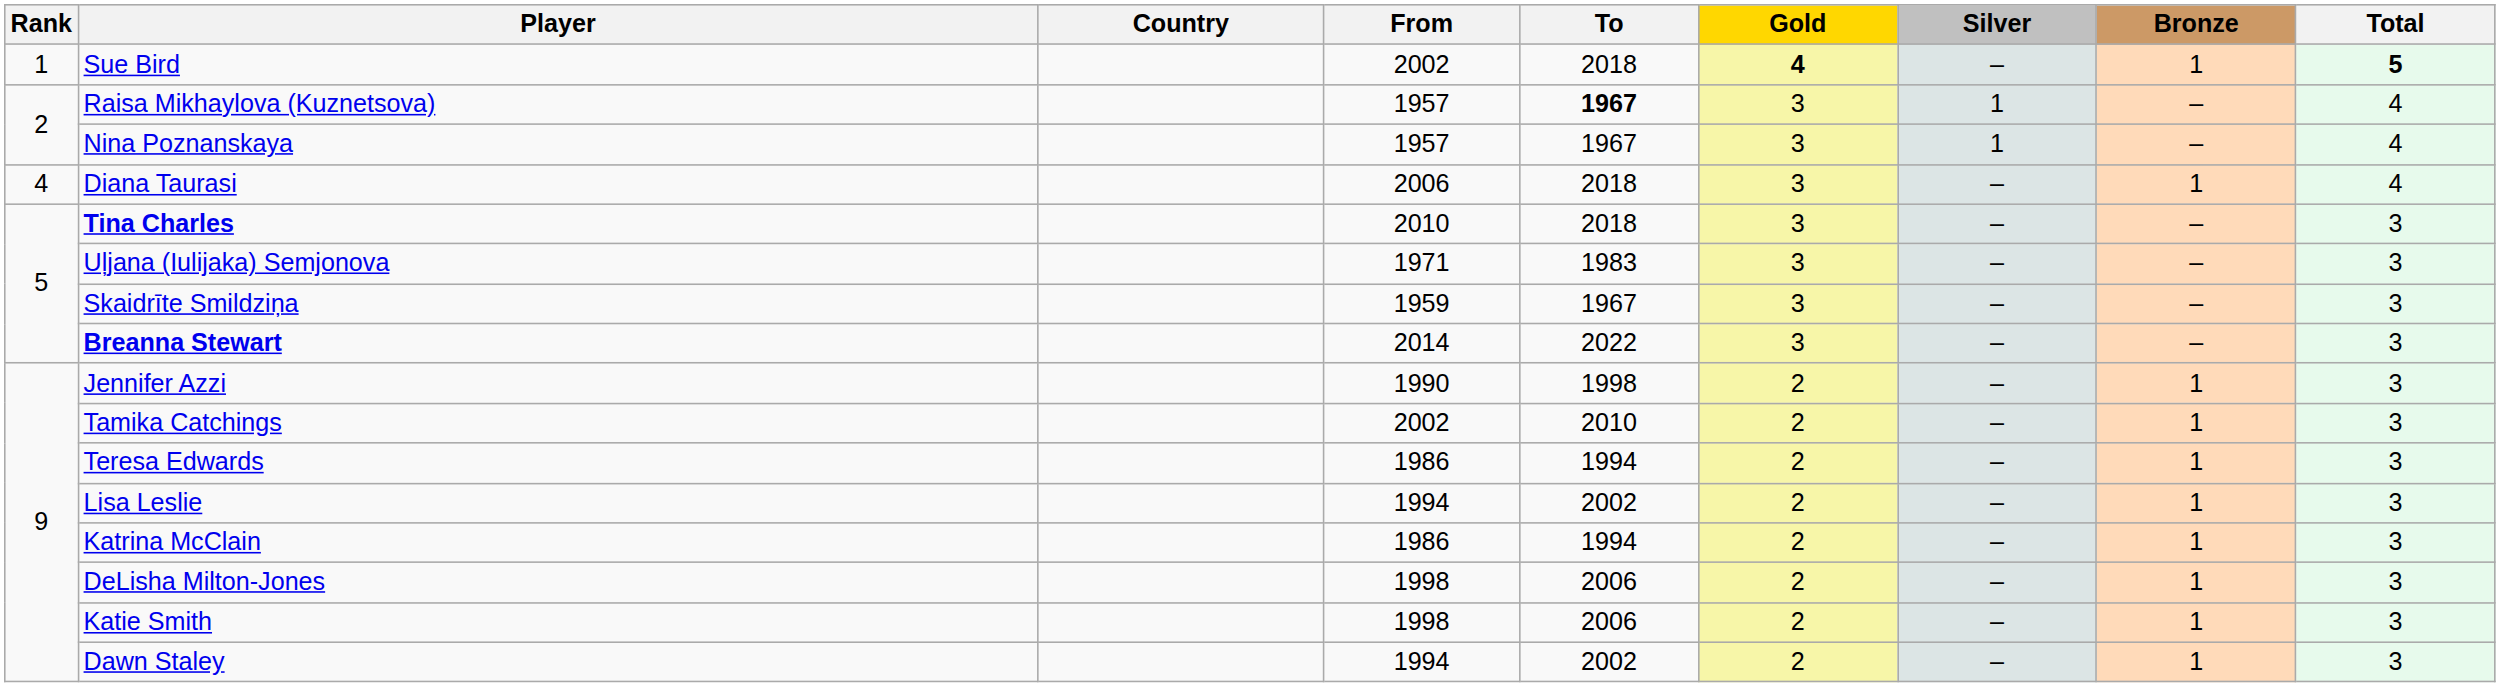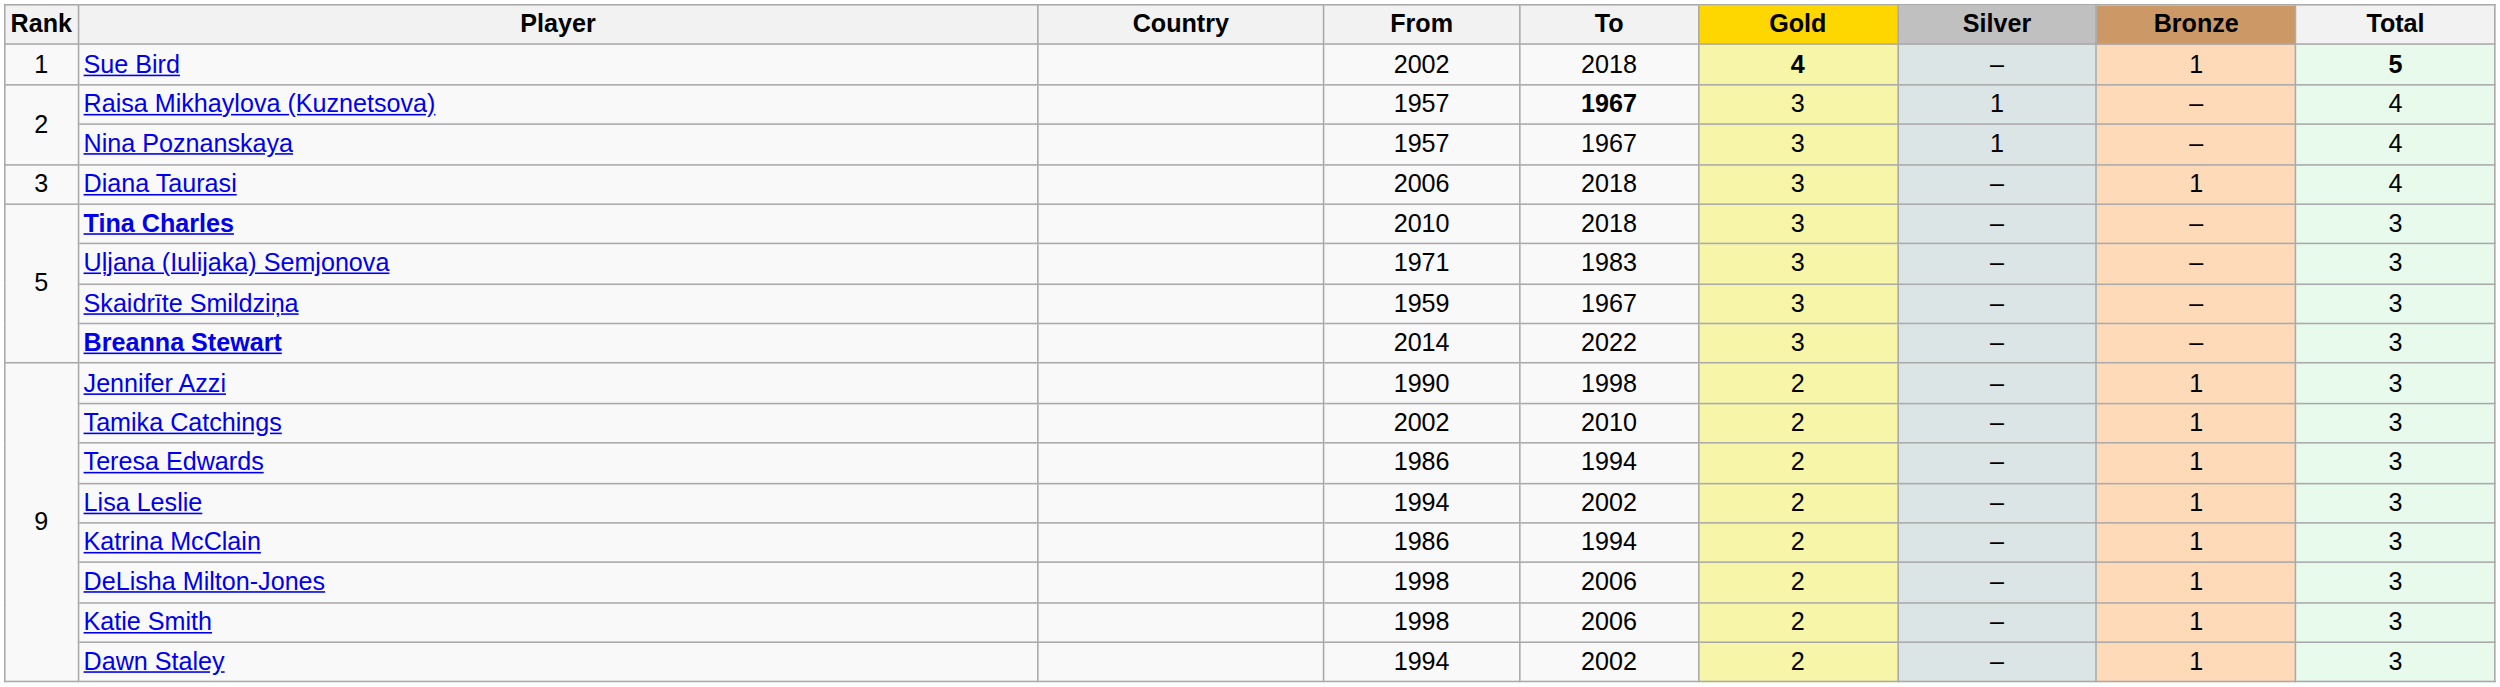 <table class="wikitable plainrowheaders" width=80% style="text-align:center;">
 <tr style="background-color:#EDEDED;">
 <th class="hintergrundfarbe5" style="width:1em">Rank</th>
 <th class="hintergrundfarbe5">Player</th>
 <th class="hintergrundfarbe5">Country</th>
 <th class="hintergrundfarbe5">From</th>
 <th class="hintergrundfarbe5">To</th>
 <th style="background:    gold; width:8%">Gold</th>
 <th style="background:  silver; width:8%">Silver</th>
 <th style="background: #CC9966; width:8%">Bronze</th>
 <th class="hintergrundfarbe5" style="width:8%">Total</th>
 </tr>
 <tr>
 <td>1</td>
 <td align="left"><a href='#'>Sue Bird</a></td>
 <td align="left"></td>
 <td>2002</td>
 <td>2018</td>
 <td bgcolor="#f7f6a8"><strong>4</strong></td>
 <td bgcolor="#dce5e5">–</td>
 <td bgcolor="#ffdab9">1</td>
 <td bgcolor="#e7faec"><strong>5</strong></td>
 </tr>
 <tr align="center">
 <td rowspan="2">2</td>
 <td align="left"><a href='#'>Raisa Mikhaylova (Kuznetsova)</a></td>
 <td align="left"></td>
 <td>1957</td>
 <td><strong>1967</strong></td>
 <td bgcolor="#f7f6a8">3</td>
 <td bgcolor="#dce5e5">1</td>
 <td bgcolor="#ffdab9">–</td>
 <td bgcolor="#e7faec">4</td>
 </tr>
 <tr align="center">
 <td align="left"><a href='#'>Nina Poznanskaya</a></td>
 <td align="left"></td>
 <td>1957</td>
 <td>1967</td>
 <td bgcolor="#f7f6a8">3</td>
 <td bgcolor="#dce5e5">1</td>
 <td bgcolor="#ffdab9">–</td>
 <td bgcolor="#e7faec">4</td>
 </tr>
 <tr align="center">
-<td>4</td>
+<td>3</td>
 <td align="left"><a href='#'>Diana Taurasi</a></td>
 <td align="left"></td>
 <td>2006</td>
 <td>2018</td>
 <td bgcolor="#f7f6a8">3</td>
 <td bgcolor="#dce5e5">–</td>
 <td bgcolor="#ffdab9">1</td>
 <td bgcolor="#e7faec">4</td>
 </tr>
 <tr align="center">
 <td rowspan="4">5</td>
 <td align="left"><strong><a href='#'>Tina Charles</a></strong></td>
 <td align="left"></td>
 <td>2010</td>
 <td>2018</td>
 <td bgcolor="#f7f6a8">3</td>
 <td bgcolor="#dce5e5">–</td>
 <td bgcolor="#ffdab9">–</td>
 <td bgcolor="#e7faec">3</td>
 </tr>
 <tr align="center">
 <td align="left"><a href='#'>Uļjana (Iulijaka) Semjonova</a></td>
 <td align="left"></td>
 <td>1971</td>
 <td>1983</td>
 <td bgcolor="#f7f6a8">3</td>
 <td bgcolor="#dce5e5">–</td>
 <td bgcolor="#ffdab9">–</td>
 <td bgcolor="#e7faec">3</td>
 </tr>
 <tr align="center">
 <td align="left"><a href='#'>Skaidrīte Smildziņa</a></td>
 <td align="left"></td>
 <td>1959</td>
 <td>1967</td>
 <td bgcolor="#f7f6a8">3</td>
 <td bgcolor="#dce5e5">–</td>
 <td bgcolor="#ffdab9">–</td>
 <td bgcolor="#e7faec">3</td>
 </tr>
 <tr align="center">
 <td align="left"><strong><a href='#'>Breanna Stewart</a></strong></td>
 <td align="left"></td>
 <td>2014</td>
 <td>2022</td>
 <td bgcolor="#f7f6a8">3</td>
 <td bgcolor="#dce5e5">–</td>
 <td bgcolor="#ffdab9">–</td>
 <td bgcolor="#e7faec">3</td>
 </tr>
 <tr align="center">
 <td rowspan="8">9</td>
 <td align="left"><a href='#'>Jennifer Azzi</a></td>
 <td align="left"></td>
 <td>1990</td>
 <td>1998</td>
 <td bgcolor="#f7f6a8">2</td>
 <td bgcolor="#dce5e5">–</td>
 <td bgcolor="#ffdab9">1</td>
 <td bgcolor="#e7faec">3</td>
 </tr>
 <tr align="center">
 <td align="left"><a href='#'>Tamika Catchings</a></td>
 <td align="left"></td>
 <td>2002</td>
 <td>2010</td>
 <td bgcolor="#f7f6a8">2</td>
 <td bgcolor="#dce5e5">–</td>
 <td bgcolor="#ffdab9">1</td>
 <td bgcolor="#e7faec">3</td>
 </tr>
 <tr align="center">
 <td align="left"><a href='#'>Teresa Edwards</a></td>
 <td align="left"></td>
 <td>1986</td>
 <td>1994</td>
 <td bgcolor="#f7f6a8">2</td>
 <td bgcolor="#dce5e5">–</td>
 <td bgcolor="#ffdab9">1</td>
 <td bgcolor="#e7faec">3</td>
 </tr>
 <tr align="center">
 <td align="left"><a href='#'>Lisa Leslie</a></td>
 <td align="left"></td>
 <td>1994</td>
 <td>2002</td>
 <td bgcolor="#f7f6a8">2</td>
 <td bgcolor="#dce5e5">–</td>
 <td bgcolor="#ffdab9">1</td>
 <td bgcolor="#e7faec">3</td>
 </tr>
 <tr align="center">
 <td align="left"><a href='#'>Katrina McClain</a></td>
 <td align="left"></td>
 <td>1986</td>
 <td>1994</td>
 <td bgcolor="#f7f6a8">2</td>
 <td bgcolor="#dce5e5">–</td>
 <td bgcolor="#ffdab9">1</td>
 <td bgcolor="#e7faec">3</td>
 </tr>
 <tr align="center">
 <td align="left"><a href='#'>DeLisha Milton-Jones</a></td>
 <td align="left"></td>
 <td>1998</td>
 <td>2006</td>
 <td bgcolor="#f7f6a8">2</td>
 <td bgcolor="#dce5e5">–</td>
 <td bgcolor="#ffdab9">1</td>
 <td bgcolor="#e7faec">3</td>
 </tr>
 <tr align="center">
 <td align="left"><a href='#'>Katie Smith</a></td>
 <td align="left"></td>
 <td>1998</td>
 <td>2006</td>
 <td bgcolor="#f7f6a8">2</td>
 <td bgcolor="#dce5e5">–</td>
 <td bgcolor="#ffdab9">1</td>
 <td bgcolor="#e7faec">3</td>
 </tr>
 <tr align="center">
 <td align="left"><a href='#'>Dawn Staley</a></td>
 <td align="left"></td>
 <td>1994</td>
 <td>2002</td>
 <td bgcolor="#f7f6a8">2</td>
 <td bgcolor="#dce5e5">–</td>
 <td bgcolor="#ffdab9">1</td>
 <td bgcolor="#e7faec">3</td>
 </tr>
 </table>
